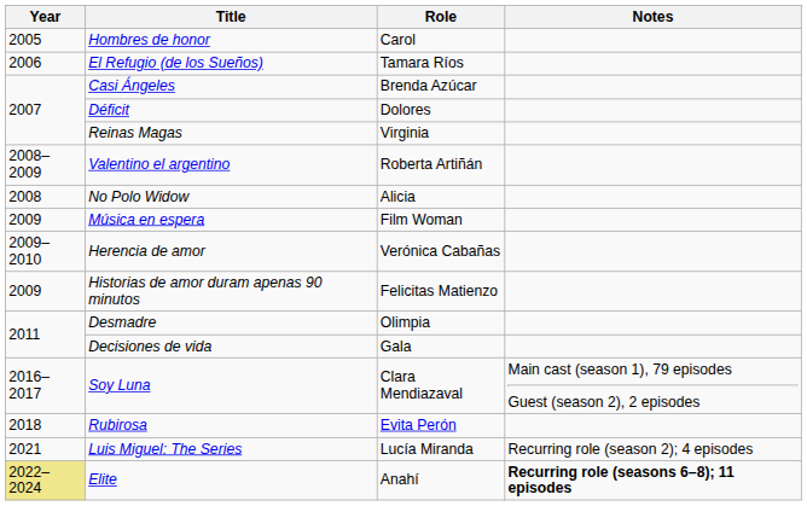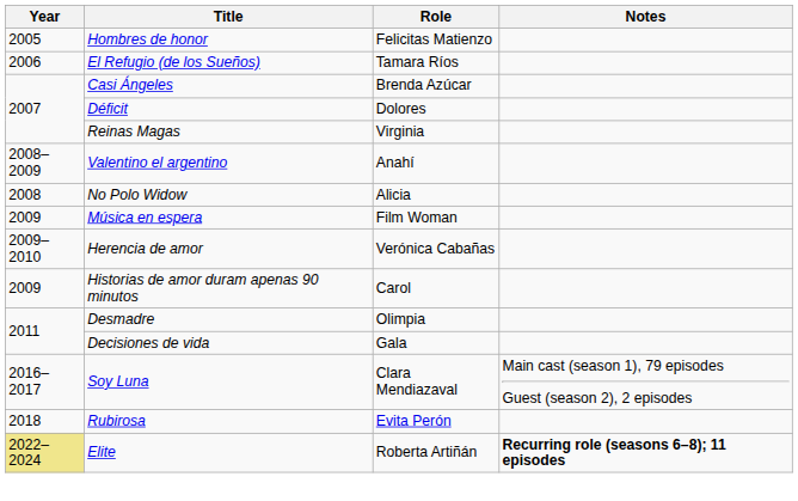 <table class="wikitable" sortable">
 <tr>
 <th scope="col">Year</th>
 <th scope="col">Title</th>
 <th scope="col">Role</th>
 <th scope="col" class="unsortable">Notes</th>
 </tr>
 <tr>
 <td>2005</td>
 <td><em><a href='#'>Hombres de honor</a></em></td>
-<td>Carol</td>
+<td>Felicitas Matienzo</td>
 <td></td>
 </tr>
 <tr>
 <td>2006</td>
 <td><em><a href='#'>El Refugio (de los Sueños)</a></em></td>
 <td>Tamara Ríos</td>
 <td></td>
 </tr>
 <tr>
 <td rowspan="3">2007</td>
 <td><em><a href='#'>Casi Ángeles</a></em></td>
 <td>Brenda Azúcar</td>
 <td></td>
 </tr>
 <tr>
 <td><em><a href='#'>Déficit</a></em></td>
 <td>Dolores</td>
 <td></td>
 </tr>
 <tr>
 <td><em>Reinas Magas</em></td>
 <td>Virginia</td>
 <td></td>
 </tr>
 <tr>
 <td>2008–2009</td>
 <td><em><a href='#'>Valentino el argentino</a></em></td>
-<td>Roberta Artiñán</td>
+<td>Anahí</td>
 <td></td>
 </tr>
 <tr>
 <td>2008</td>
 <td><em>No Polo Widow</em></td>
 <td>Alicia</td>
 <td></td>
 </tr>
 <tr>
 <td>2009</td>
 <td><em><a href='#'>Música en espera</a></em></td>
 <td>Film Woman</td>
 <td></td>
 </tr>
 <tr>
 <td>2009–2010</td>
 <td><em>Herencia de amor</em></td>
 <td>Verónica Cabañas</td>
 <td></td>
 </tr>
 <tr>
 <td>2009</td>
 <td><em>Historias de amor duram apenas 90 minutos</em></td>
-<td>Felicitas Matienzo</td>
+<td>Carol</td>
 <td></td>
 </tr>
 <tr>
 <td rowspan="2">2011</td>
 <td><em>Desmadre</em></td>
 <td>Olimpia</td>
 <td></td>
 </tr>
 <tr>
 <td><em>Decisiones de vida</em></td>
 <td>Gala</td>
 <td></td>
 </tr>
 <tr>
 <td>2016–2017</td>
 <td><em><a href='#'>Soy Luna</a></em></td>
 <td>Clara Mendiazaval</td>
 <td>Main cast (season 1), 79 episodes<hr>Guest (season 2), 2 episodes</td>
 </tr>
 <tr>
 <td>2018</td>
 <td><em><a href='#'>Rubirosa</a></em></td>
 <td><a href='#'>Evita Perón</a></td>
 <td></td>
 </tr>
 <tr>
-<td>2021</td>
-<td><em><a href='#'>Luis Miguel: The Series</a></em></td>
-<td>Lucía Miranda</td>
-<td>Recurring role (season 2); 4 episodes</td>
-</tr>
-<tr>
 <td style="background: khaki;">2022–2024</td>
 <td><em><a href='#'>Elite</a></em></td>
-<td>Anahí</td>
+<td>Roberta Artiñán</td>
 <td><strong>Recurring role (seasons 6–8); 11 episodes</strong></td>
 </tr>
 </table>
